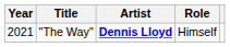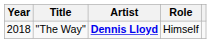 <table class="wikitable plainrowheaders sortable">
 <tr>
 <th>Year</th>
 <th>Title</th>
 <th>Artist</th>
 <th>Role</th>
 <th class="unsortable"></th>
 </tr>
 <tr>
-<td>2021</td>
+<td>2018</td>
 <td>"The Way"</td>
 <td><strong><a href='#'>Dennis Lloyd</a></strong></td>
 <td>Himself</td>
 <td></td>
 </tr>
 </table>
